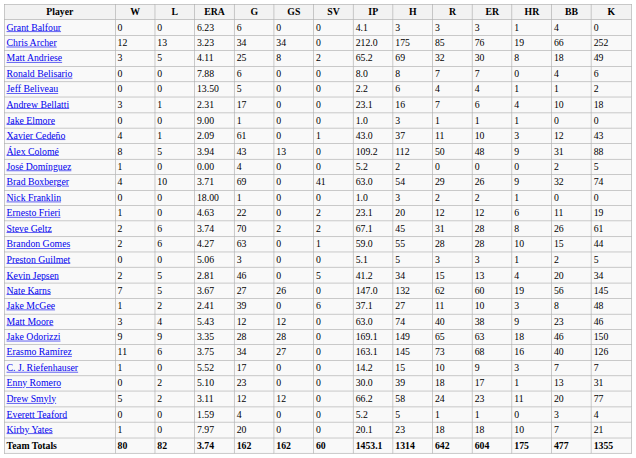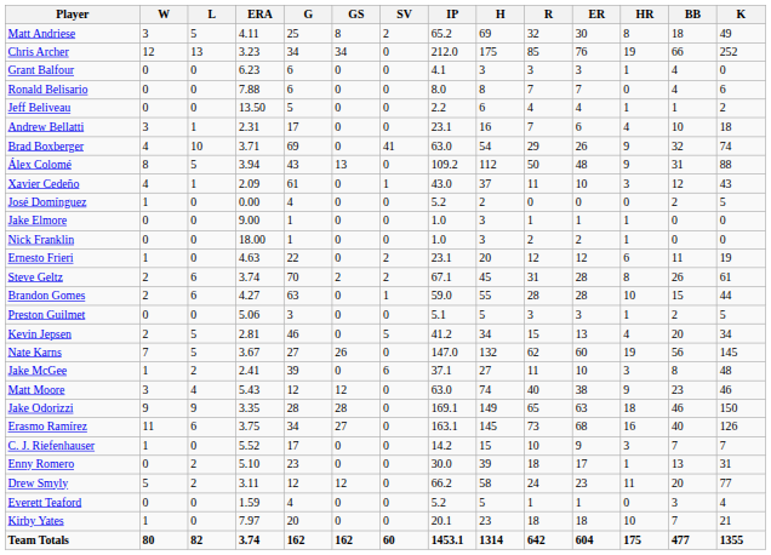 <table class="wikitable sortable">
 <tr>
 <th bgcolor="#DDDDFF" width="14%">Player</th>
 <th bgcolor="#DDDDFF" width="5%">W</th>
 <th bgcolor="#DDDDFF" width="5%">L</th>
 <th bgcolor="#DDDDFF" width="5%">ERA</th>
 <th bgcolor="#DDDDFF" width="5%">G</th>
 <th bgcolor="#DDDDFF" width="5%">GS</th>
 <th bgcolor="#DDDDFF" width="5%">SV</th>
 <th bgcolor="#DDDDFF" width="5%">IP</th>
 <th bgcolor="#DDDDFF" width="5%">H</th>
 <th bgcolor="#DDDDFF" width="5%">R</th>
 <th bgcolor="#DDDDFF" width="5%">ER</th>
 <th bgcolor="#DDDDFF" width="5%">HR</th>
 <th bgcolor="#DDDDFF" width="5%">BB</th>
 <th bgcolor="#DDDDFF" width="5%">K</th>
 </tr>
 <tr>
-<td><a href='#'>Grant Balfour</a></td>
-<td>0</td>
-<td>0</td>
-<td>6.23</td>
-<td>6</td>
-<td>0</td>
-<td>0</td>
-<td>4.1</td>
+<td><a href='#'>Matt Andriese</a></td>
 <td>3</td>
-<td>3</td>
-<td>3</td>
-<td>1</td>
-<td>4</td>
-<td>0</td>
+<td>5</td>
+<td>4.11</td>
+<td>25</td>
+<td>8</td>
+<td>2</td>
+<td>65.2</td>
+<td>69</td>
+<td>32</td>
+<td>30</td>
+<td>8</td>
+<td>18</td>
+<td>49</td>
 </tr>
 <tr>
 <td><a href='#'>Chris Archer</a></td>
 <td>12</td>
 <td>13</td>
 <td>3.23</td>
 <td>34</td>
 <td>34</td>
 <td>0</td>
 <td>212.0</td>
 <td>175</td>
 <td>85</td>
 <td>76</td>
 <td>19</td>
 <td>66</td>
 <td>252</td>
 </tr>
 <tr>
-<td><a href='#'>Matt Andriese</a></td>
+<td><a href='#'>Grant Balfour</a></td>
+<td>0</td>
+<td>0</td>
+<td>6.23</td>
+<td>6</td>
+<td>0</td>
+<td>0</td>
+<td>4.1</td>
 <td>3</td>
-<td>5</td>
-<td>4.11</td>
-<td>25</td>
-<td>8</td>
-<td>2</td>
-<td>65.2</td>
-<td>69</td>
-<td>32</td>
-<td>30</td>
-<td>8</td>
-<td>18</td>
-<td>49</td>
+<td>3</td>
+<td>3</td>
+<td>1</td>
+<td>4</td>
+<td>0</td>
 </tr>
 <tr>
 <td><a href='#'>Ronald Belisario</a></td>
 <td>0</td>
 <td>0</td>
 <td>7.88</td>
 <td>6</td>
 <td>0</td>
 <td>0</td>
 <td>8.0</td>
 <td>8</td>
 <td>7</td>
 <td>7</td>
 <td>0</td>
 <td>4</td>
 <td>6</td>
 </tr>
 <tr>
 <td><a href='#'>Jeff Beliveau</a></td>
 <td>0</td>
 <td>0</td>
 <td>13.50</td>
 <td>5</td>
 <td>0</td>
 <td>0</td>
 <td>2.2</td>
 <td>6</td>
 <td>4</td>
 <td>4</td>
 <td>1</td>
 <td>1</td>
 <td>2</td>
 </tr>
 <tr>
 <td><a href='#'>Andrew Bellatti</a></td>
 <td>3</td>
 <td>1</td>
 <td>2.31</td>
 <td>17</td>
 <td>0</td>
 <td>0</td>
 <td>23.1</td>
 <td>16</td>
 <td>7</td>
 <td>6</td>
 <td>4</td>
 <td>10</td>
 <td>18</td>
 </tr>
 <tr>
-<td><a href='#'>Jake Elmore</a></td>
+<td><a href='#'>Brad Boxberger</a></td>
+<td>4</td>
+<td>10</td>
+<td>3.71</td>
+<td>69</td>
 <td>0</td>
+<td>41</td>
+<td>63.0</td>
+<td>54</td>
+<td>29</td>
+<td>26</td>
+<td>9</td>
+<td>32</td>
+<td>74</td>
+</tr>
+<tr>
+<td><a href='#'>Álex Colomé</a></td>
+<td>8</td>
+<td>5</td>
+<td>3.94</td>
+<td>43</td>
+<td>13</td>
 <td>0</td>
-<td>9.00</td>
-<td>1</td>
-<td>0</td>
-<td>0</td>
-<td>1.0</td>
-<td>3</td>
-<td>1</td>
-<td>1</td>
-<td>1</td>
-<td>0</td>
-<td>0</td>
+<td>109.2</td>
+<td>112</td>
+<td>50</td>
+<td>48</td>
+<td>9</td>
+<td>31</td>
+<td>88</td>
 </tr>
 <tr>
 <td><a href='#'>Xavier Cedeño</a></td>
 <td>4</td>
 <td>1</td>
 <td>2.09</td>
 <td>61</td>
 <td>0</td>
 <td>1</td>
 <td>43.0</td>
 <td>37</td>
 <td>11</td>
 <td>10</td>
 <td>3</td>
 <td>12</td>
 <td>43</td>
 </tr>
 <tr>
-<td><a href='#'>Álex Colomé</a></td>
-<td>8</td>
-<td>5</td>
-<td>3.94</td>
-<td>43</td>
-<td>13</td>
-<td>0</td>
-<td>109.2</td>
-<td>112</td>
-<td>50</td>
-<td>48</td>
-<td>9</td>
-<td>31</td>
-<td>88</td>
-</tr>
-<tr>
 <td><a href='#'>José Domínguez</a></td>
 <td>1</td>
 <td>0</td>
 <td>0.00</td>
 <td>4</td>
 <td>0</td>
 <td>0</td>
 <td>5.2</td>
 <td>2</td>
 <td>0</td>
 <td>0</td>
 <td>0</td>
 <td>2</td>
 <td>5</td>
 </tr>
 <tr>
-<td><a href='#'>Brad Boxberger</a></td>
-<td>4</td>
-<td>10</td>
-<td>3.71</td>
-<td>69</td>
+<td><a href='#'>Jake Elmore</a></td>
 <td>0</td>
-<td>41</td>
-<td>63.0</td>
-<td>54</td>
-<td>29</td>
-<td>26</td>
-<td>9</td>
-<td>32</td>
-<td>74</td>
+<td>0</td>
+<td>9.00</td>
+<td>1</td>
+<td>0</td>
+<td>0</td>
+<td>1.0</td>
+<td>3</td>
+<td>1</td>
+<td>1</td>
+<td>1</td>
+<td>0</td>
+<td>0</td>
 </tr>
 <tr>
 <td><a href='#'>Nick Franklin</a></td>
 <td>0</td>
 <td>0</td>
 <td>18.00</td>
 <td>1</td>
 <td>0</td>
 <td>0</td>
 <td>1.0</td>
 <td>3</td>
 <td>2</td>
 <td>2</td>
 <td>1</td>
 <td>0</td>
 <td>0</td>
 </tr>
 <tr>
 <td><a href='#'>Ernesto Frieri</a></td>
 <td>1</td>
 <td>0</td>
 <td>4.63</td>
 <td>22</td>
 <td>0</td>
 <td>2</td>
 <td>23.1</td>
 <td>20</td>
 <td>12</td>
 <td>12</td>
 <td>6</td>
 <td>11</td>
 <td>19</td>
 </tr>
 <tr>
 <td><a href='#'>Steve Geltz</a></td>
 <td>2</td>
 <td>6</td>
 <td>3.74</td>
 <td>70</td>
 <td>2</td>
 <td>2</td>
 <td>67.1</td>
 <td>45</td>
 <td>31</td>
 <td>28</td>
 <td>8</td>
 <td>26</td>
 <td>61</td>
 </tr>
 <tr>
 <td><a href='#'>Brandon Gomes</a></td>
 <td>2</td>
 <td>6</td>
 <td>4.27</td>
 <td>63</td>
 <td>0</td>
 <td>1</td>
 <td>59.0</td>
 <td>55</td>
 <td>28</td>
 <td>28</td>
 <td>10</td>
 <td>15</td>
 <td>44</td>
 </tr>
 <tr>
 <td><a href='#'>Preston Guilmet</a></td>
 <td>0</td>
 <td>0</td>
 <td>5.06</td>
 <td>3</td>
 <td>0</td>
 <td>0</td>
 <td>5.1</td>
 <td>5</td>
 <td>3</td>
 <td>3</td>
 <td>1</td>
 <td>2</td>
 <td>5</td>
 </tr>
 <tr>
 <td><a href='#'>Kevin Jepsen</a></td>
 <td>2</td>
 <td>5</td>
 <td>2.81</td>
 <td>46</td>
 <td>0</td>
 <td>5</td>
 <td>41.2</td>
 <td>34</td>
 <td>15</td>
 <td>13</td>
 <td>4</td>
 <td>20</td>
 <td>34</td>
 </tr>
 <tr>
 <td><a href='#'>Nate Karns</a></td>
 <td>7</td>
 <td>5</td>
 <td>3.67</td>
 <td>27</td>
 <td>26</td>
 <td>0</td>
 <td>147.0</td>
 <td>132</td>
 <td>62</td>
 <td>60</td>
 <td>19</td>
 <td>56</td>
 <td>145</td>
 </tr>
 <tr>
 <td><a href='#'>Jake McGee</a></td>
 <td>1</td>
 <td>2</td>
 <td>2.41</td>
 <td>39</td>
 <td>0</td>
 <td>6</td>
 <td>37.1</td>
 <td>27</td>
 <td>11</td>
 <td>10</td>
 <td>3</td>
 <td>8</td>
 <td>48</td>
 </tr>
 <tr>
 <td><a href='#'>Matt Moore</a></td>
 <td>3</td>
 <td>4</td>
 <td>5.43</td>
 <td>12</td>
 <td>12</td>
 <td>0</td>
 <td>63.0</td>
 <td>74</td>
 <td>40</td>
 <td>38</td>
 <td>9</td>
 <td>23</td>
 <td>46</td>
 </tr>
 <tr>
 <td><a href='#'>Jake Odorizzi</a></td>
 <td>9</td>
 <td>9</td>
 <td>3.35</td>
 <td>28</td>
 <td>28</td>
 <td>0</td>
 <td>169.1</td>
 <td>149</td>
 <td>65</td>
 <td>63</td>
 <td>18</td>
 <td>46</td>
 <td>150</td>
 </tr>
 <tr>
 <td><a href='#'>Erasmo Ramírez</a></td>
 <td>11</td>
 <td>6</td>
 <td>3.75</td>
 <td>34</td>
 <td>27</td>
 <td>0</td>
 <td>163.1</td>
 <td>145</td>
 <td>73</td>
 <td>68</td>
 <td>16</td>
 <td>40</td>
 <td>126</td>
 </tr>
 <tr>
 <td><a href='#'>C. J. Riefenhauser</a></td>
 <td>1</td>
 <td>0</td>
 <td>5.52</td>
 <td>17</td>
 <td>0</td>
 <td>0</td>
 <td>14.2</td>
 <td>15</td>
 <td>10</td>
 <td>9</td>
 <td>3</td>
 <td>7</td>
 <td>7</td>
 </tr>
 <tr>
 <td><a href='#'>Enny Romero</a></td>
 <td>0</td>
 <td>2</td>
 <td>5.10</td>
 <td>23</td>
 <td>0</td>
 <td>0</td>
 <td>30.0</td>
 <td>39</td>
 <td>18</td>
 <td>17</td>
 <td>1</td>
 <td>13</td>
 <td>31</td>
 </tr>
 <tr>
 <td><a href='#'>Drew Smyly</a></td>
 <td>5</td>
 <td>2</td>
 <td>3.11</td>
 <td>12</td>
 <td>12</td>
 <td>0</td>
 <td>66.2</td>
 <td>58</td>
 <td>24</td>
 <td>23</td>
 <td>11</td>
 <td>20</td>
 <td>77</td>
 </tr>
 <tr>
 <td><a href='#'>Everett Teaford</a></td>
 <td>0</td>
 <td>0</td>
 <td>1.59</td>
 <td>4</td>
 <td>0</td>
 <td>0</td>
 <td>5.2</td>
 <td>5</td>
 <td>1</td>
 <td>1</td>
 <td>0</td>
 <td>3</td>
 <td>4</td>
 </tr>
 <tr>
 <td><a href='#'>Kirby Yates</a></td>
 <td>1</td>
 <td>0</td>
 <td>7.97</td>
 <td>20</td>
 <td>0</td>
 <td>0</td>
 <td>20.1</td>
 <td>23</td>
 <td>18</td>
 <td>18</td>
 <td>10</td>
 <td>7</td>
 <td>21</td>
 </tr>
 <tr>
 <td><strong>Team Totals</strong></td>
 <td><strong>80</strong></td>
 <td><strong>82</strong></td>
 <td><strong>3.74</strong></td>
 <td><strong>162</strong></td>
 <td><strong>162</strong></td>
 <td><strong>60</strong></td>
 <td><strong>1453.1</strong></td>
 <td><strong>1314</strong></td>
 <td><strong>642</strong></td>
 <td><strong>604</strong></td>
 <td><strong>175</strong></td>
 <td><strong>477</strong></td>
 <td><strong>1355</strong></td>
 </tr>
 </table>
